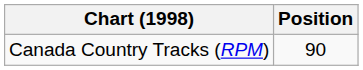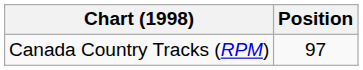 <table class="wikitable sortable">
 <tr>
 <th scope="col">Chart (1998)</th>
 <th scope="col">Position</th>
 </tr>
 <tr>
 <td>Canada Country Tracks (<em><a href='#'>RPM</a></em>)</td>
-<td align="center">90</td>
+<td align="center">97</td>
 </tr>
 </table>
